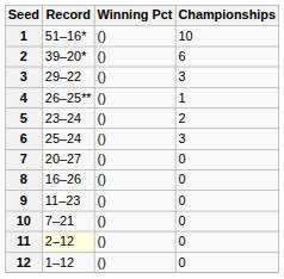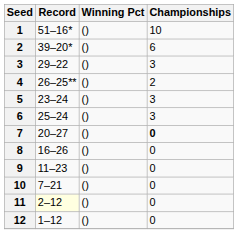 <table class="wikitable sortable">
 <tr>
 <th>Seed</th>
 <th>Record</th>
 <th>Winning Pct</th>
 <th>Championships</th>
 </tr>
 <tr>
 <th>1</th>
 <td>51–16*</td>
 <td>()</td>
 <td>10</td>
 </tr>
 <tr>
 <th>2</th>
 <td>39–20*</td>
 <td>()</td>
 <td>6</td>
 </tr>
 <tr>
 <th>3</th>
 <td>29–22</td>
 <td>()</td>
 <td>3</td>
 </tr>
 <tr>
 <th>4</th>
 <td>26–25**</td>
 <td>()</td>
-<td>1</td>
+<td>2</td>
 </tr>
 <tr>
 <th>5</th>
 <td>23–24</td>
 <td>()</td>
-<td>2</td>
+<td>3</td>
 </tr>
 <tr>
 <th>6</th>
 <td>25–24</td>
 <td>()</td>
 <td>3</td>
 </tr>
 <tr>
 <th>7</th>
 <td>20–27</td>
 <td>()</td>
-<td>0</td>
+<td><strong>0</strong></td>
 </tr>
 <tr>
 <th>8</th>
 <td>16–26</td>
 <td>()</td>
 <td>0</td>
 </tr>
 <tr>
 <th>9</th>
 <td>11–23</td>
 <td>()</td>
 <td>0</td>
 </tr>
 <tr>
 <th>10</th>
 <td>7–21</td>
 <td>()</td>
 <td>0</td>
 </tr>
 <tr>
 <th>11</th>
 <td style="background: lightyellow;">2–12</td>
 <td>()</td>
 <td>0</td>
 </tr>
 <tr>
 <th>12</th>
 <td>1–12</td>
 <td>()</td>
 <td>0</td>
 </tr>
 <tr>
 </tr>
 </table>
